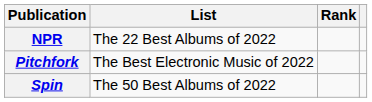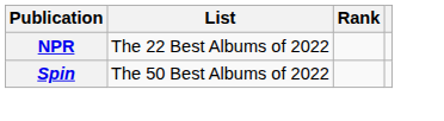 <table class="wikitable sortable plainrowheaders">
 <tr>
 <th scope="col">Publication</th>
 <th scope="col">List</th>
 <th scope="col">Rank</th>
 <th scope="col" class="unsortable"></th>
 </tr>
 <tr>
 <th scope="row"><a href='#'>NPR</a></th>
 <td>The 22 Best Albums of 2022</td>
 <td></td>
 <td></td>
 </tr>
 <tr>
-<th scope="row"><em><a href='#'>Pitchfork</a></em></th>
-<td>The Best Electronic Music of 2022</td>
-<td></td>
-<td></td>
-</tr>
-<tr>
 <th scope="row"><em><a href='#'>Spin</a></em></th>
 <td>The 50 Best Albums of 2022</td>
 <td></td>
 <td></td>
 </tr>
 </table>
